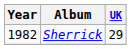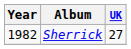 <table class="wikitable">
 <tr>
 <th>Year</th>
 <th>Album</th>
 <th><small><a href='#'>UK</a></small><br></th>
 </tr>
 <tr>
 <td>1982</td>
 <td><em><a href='#'>Sherrick</a></em></td>
-<td align=center>29</td>
+<td align=center>27</td>
 </tr>
 <tr>
 </tr>
 </table>
